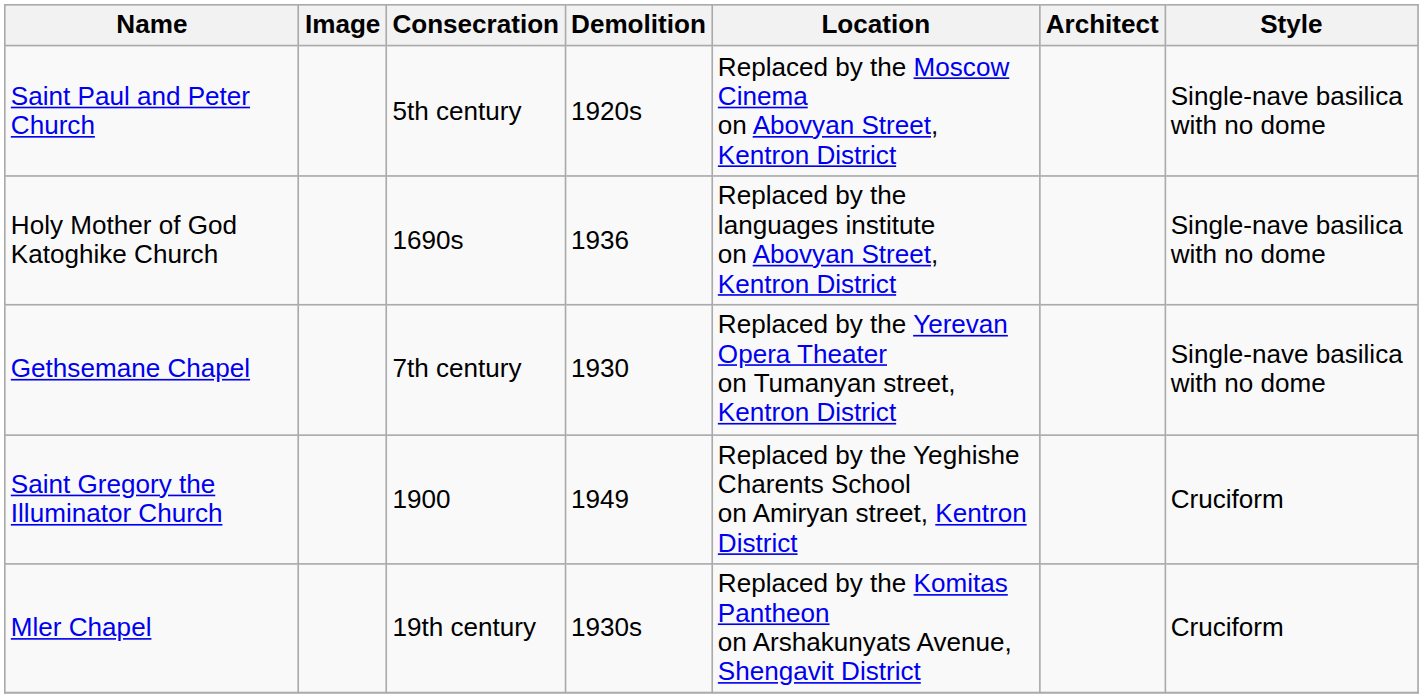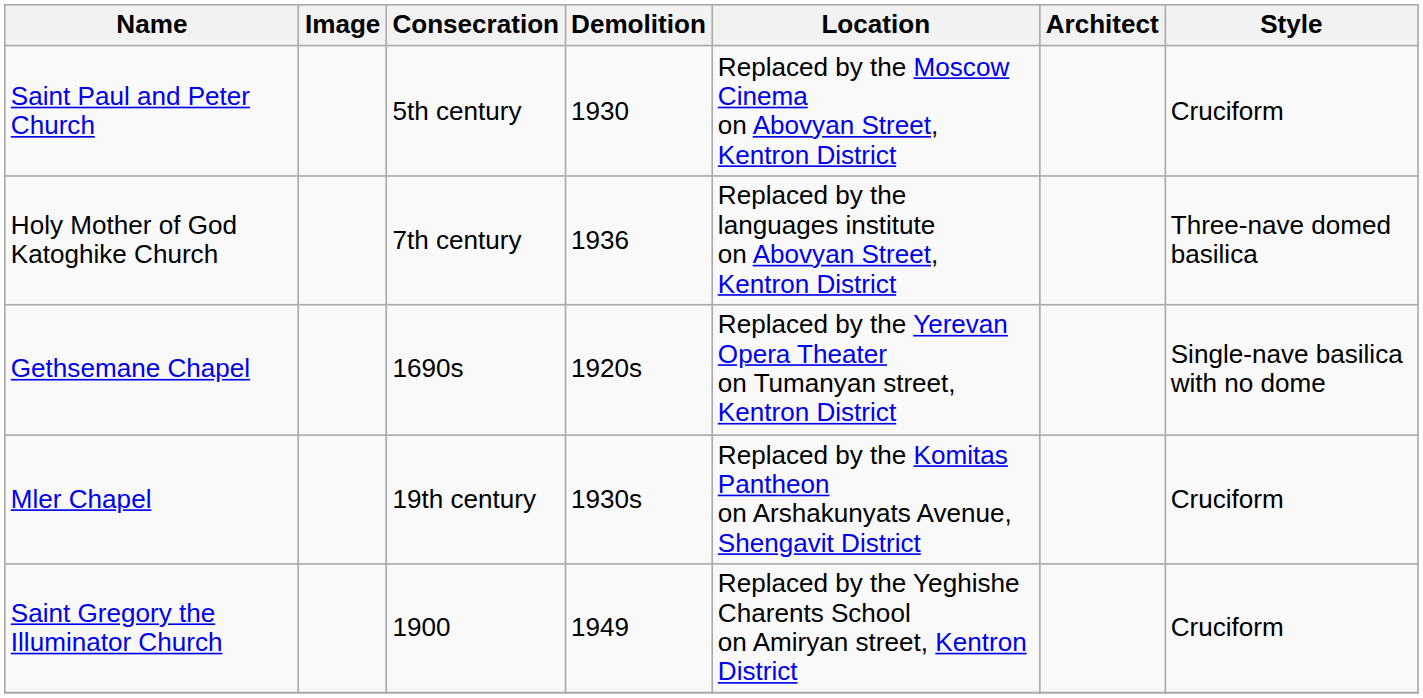 <table class="wikitable">
 <tr>
 <th>Name</th>
 <th>Image</th>
 <th>Consecration</th>
 <th>Demolition</th>
 <th>Location</th>
 <th>Architect</th>
 <th>Style</th>
 </tr>
 <tr>
 <td><a href='#'>Saint Paul and Peter Church</a></td>
 <td></td>
 <td>5th century</td>
+<td>1930</td>
+<td>Replaced by the <a href='#'>Moscow Cinema</a><br>on <a href='#'>Abovyan Street</a>, <a href='#'>Kentron District</a></td>
+<td></td>
+<td>Cruciform</td>
+</tr>
+<tr>
+<td>Holy Mother of God Katoghike Church</td>
+<td></td>
+<td>7th century</td>
+<td>1936</td>
+<td>Replaced by the languages institute<br>on <a href='#'>Abovyan Street</a>, <a href='#'>Kentron District</a></td>
+<td></td>
+<td>Three-nave domed basilica</td>
+</tr>
+<tr>
+<td><a href='#'>Gethsemane Chapel</a></td>
+<td></td>
+<td>1690s</td>
 <td>1920s</td>
-<td>Replaced by the <a href='#'>Moscow Cinema</a><br>on <a href='#'>Abovyan Street</a>, <a href='#'>Kentron District</a></td>
+<td>Replaced by the <a href='#'>Yerevan Opera Theater</a><br>on Tumanyan street, <a href='#'>Kentron District</a></td>
 <td></td>
 <td>Single-nave basilica with no dome</td>
 </tr>
 <tr>
-<td>Holy Mother of God Katoghike Church</td>
+<td><a href='#'>Mler Chapel</a></td>
 <td></td>
-<td>1690s</td>
-<td>1936</td>
-<td>Replaced by the languages institute<br>on <a href='#'>Abovyan Street</a>, <a href='#'>Kentron District</a></td>
+<td>19th century</td>
+<td>1930s</td>
+<td>Replaced by the <a href='#'>Komitas Pantheon</a><br>on Arshakunyats Avenue, <a href='#'>Shengavit District</a></td>
 <td></td>
-<td>Single-nave basilica with no dome</td>
-</tr>
-<tr>
-<td><a href='#'>Gethsemane Chapel</a></td>
-<td></td>
-<td>7th century</td>
-<td>1930</td>
-<td>Replaced by the <a href='#'>Yerevan Opera Theater</a><br>on Tumanyan street, <a href='#'>Kentron District</a></td>
-<td></td>
-<td>Single-nave basilica with no dome</td>
+<td>Cruciform</td>
 </tr>
 <tr>
 <td><a href='#'>Saint Gregory the Illuminator Church</a></td>
 <td></td>
 <td>1900</td>
 <td>1949</td>
 <td>Replaced by the Yeghishe Charents School<br>on Amiryan street, <a href='#'>Kentron District</a></td>
 <td></td>
 <td>Cruciform</td>
 </tr>
 <tr>
-<td><a href='#'>Mler Chapel</a></td>
-<td></td>
-<td>19th century</td>
-<td>1930s</td>
-<td>Replaced by the <a href='#'>Komitas Pantheon</a><br>on Arshakunyats Avenue, <a href='#'>Shengavit District</a></td>
-<td></td>
-<td>Cruciform</td>
-</tr>
-<tr>
 </tr>
 </table>
